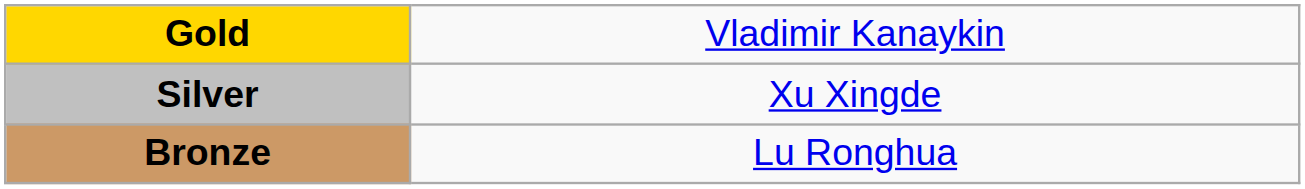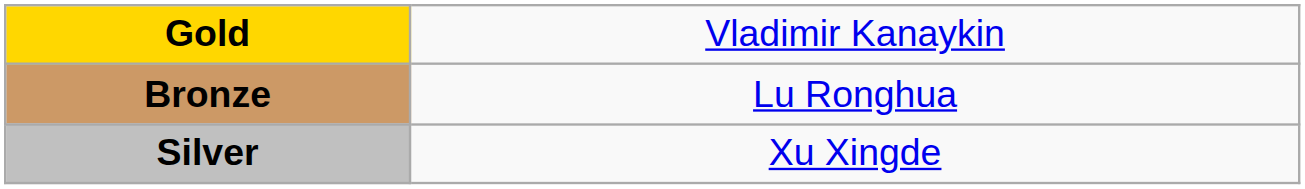 <table class="wikitable" style="text-align:center; " width="35%">
 <tr>
 <td bgcolor="gold"><strong>Gold</strong></td>
 <td><a href='#'>Vladimir Kanaykin</a><br>  <small><em></em></small></td>
 </tr>
 <tr>
+<td bgcolor="CC9966"><strong>Bronze</strong></td>
+<td><a href='#'>Lu Ronghua</a><br>  <small><em></em></small></td>
+</tr>
+<tr>
 <td bgcolor="silver"><strong>Silver</strong></td>
 <td><a href='#'>Xu Xingde</a><br>  <small><em></em></small></td>
 </tr>
-<tr>
-<td bgcolor="CC9966"><strong>Bronze</strong></td>
-<td><a href='#'>Lu Ronghua</a><br>  <small><em></em></small></td>
-</tr>
 </table>
